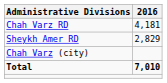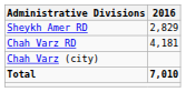 <table class="wikitable">
 <tr>
 <th>Administrative Divisions</th>
 <th>2016</th>
 </tr>
 <tr>
+<td><a href='#'>Sheykh Amer RD</a></td>
+<td style="text-align: right;">2,829</td>
+</tr>
+<tr>
 <td><a href='#'>Chah Varz RD</a></td>
 <td style="text-align: right;">4,181</td>
-</tr>
-<tr>
-<td><a href='#'>Sheykh Amer RD</a></td>
-<td style="text-align: right;">2,829</td>
 </tr>
 <tr>
 <td><a href='#'>Chah Varz</a> (city)</td>
 <td style="text-align: right;"></td>
 </tr>
 <tr>
 <td><strong>Total</strong></td>
 <td style="text-align: right;"><strong>7,010</strong></td>
 </tr>
 <tr>
 <td colspan=2></td>
 </tr>
 </table>
